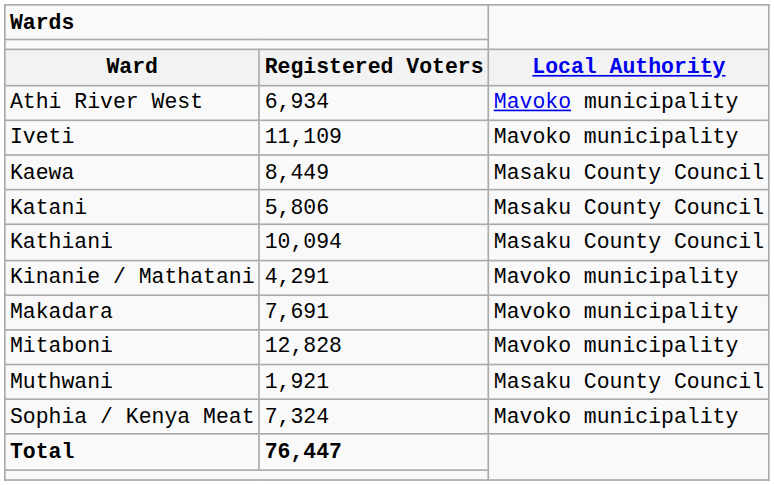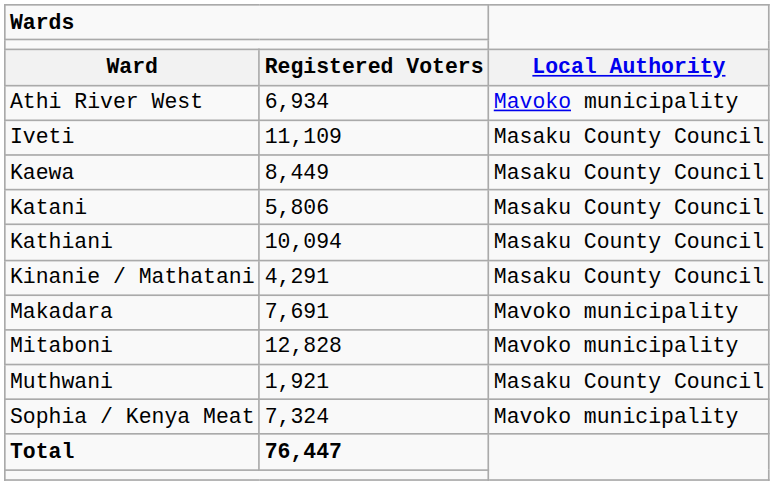 <table class="wikitable">
 <tr>
 <td colspan="2"><strong>Wards</strong></td>
 </tr>
 <tr>
 <td colspan="2"></td>
 </tr>
 <tr>
 <th>Ward</th>
 <th>Registered Voters</th>
 <th><a href='#'>Local Authority</a></th>
 </tr>
 <tr>
 <td>Athi River West</td>
 <td>6,934</td>
 <td><a href='#'>Mavoko</a> municipality</td>
 </tr>
 <tr>
 <td>Iveti</td>
 <td>11,109</td>
-<td>Mavoko municipality</td>
+<td>Masaku County Council</td>
 </tr>
 <tr>
 <td>Kaewa</td>
 <td>8,449</td>
 <td>Masaku County Council</td>
 </tr>
 <tr>
 <td>Katani</td>
 <td>5,806</td>
 <td>Masaku County Council</td>
 </tr>
 <tr>
 <td>Kathiani</td>
 <td>10,094</td>
 <td>Masaku County Council</td>
 </tr>
 <tr>
 <td>Kinanie / Mathatani</td>
 <td>4,291</td>
-<td>Mavoko municipality</td>
+<td>Masaku County Council</td>
 </tr>
 <tr>
 <td>Makadara</td>
 <td>7,691</td>
 <td>Mavoko municipality</td>
 </tr>
 <tr>
 <td>Mitaboni</td>
 <td>12,828</td>
 <td>Mavoko municipality</td>
 </tr>
 <tr>
 <td>Muthwani</td>
 <td>1,921</td>
 <td>Masaku County Council</td>
 </tr>
 <tr>
 <td>Sophia / Kenya Meat</td>
 <td>7,324</td>
 <td>Mavoko municipality</td>
 </tr>
 <tr>
 <td><strong>Total</strong></td>
 <td><strong>76,447</strong></td>
 </tr>
 <tr>
 <td colspan="2"></td>
 </tr>
 </table>
